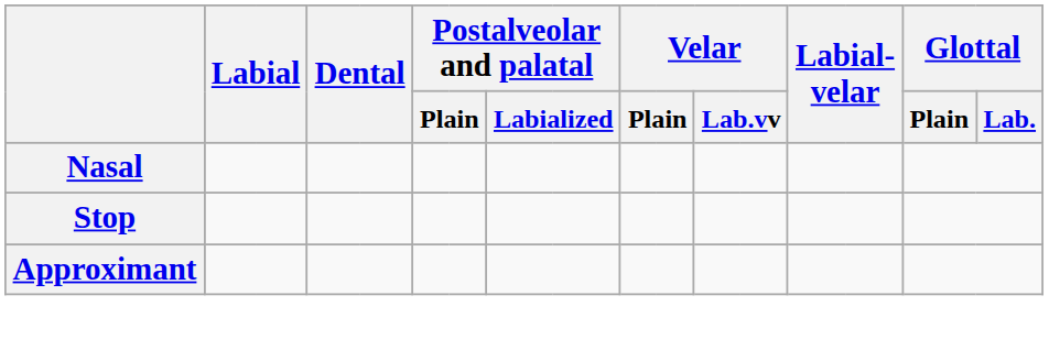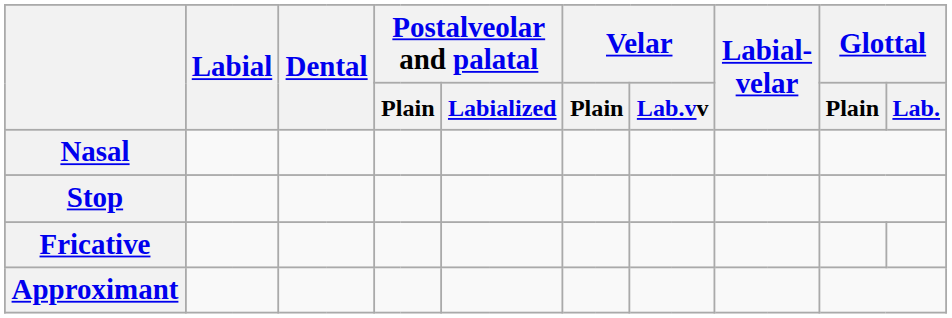 <table class="wikitable" style="text-align: center;" border="1">
 <tr>
 <th rowspan="2"> </th>
 <th colspan="2" rowspan="2"><a href='#'>Labial</a></th>
 <th colspan="2" rowspan="2"><a href='#'>Dental</a></th>
 <th colspan="4"><a href='#'>Postalveolar</a><br>and <a href='#'>palatal</a></th>
 <th colspan="4"><a href='#'>Velar</a></th>
 <th colspan="2" rowspan="2"><a href='#'>Labial-<br>velar</a></th>
 <th colspan="2"><a href='#'>Glottal</a></th>
 </tr>
 <tr>
 <th colspan="2"><small> Plain</small></th>
 <th colspan="2"><small> <a href='#'>Labialized</a></small></th>
 <th colspan="2"><small> Plain</small></th>
 <th colspan="2"><small> <a href='#'>Lab.v</a>v</small></th>
 <th><small> Plain</small></th>
 <th><small><a href='#'>Lab.</a></small></th>
 </tr>
 <tr>
 <th><a href='#'>Nasal</a></th>
 <td colspan="2"></td>
 <td colspan="2"></td>
 <td colspan="2"></td>
 <td colspan="2"> </td>
 <td colspan="2"></td>
 <td colspan="2"> </td>
 <td colspan="2"></td>
 <td colspan="2"> </td>
 </tr>
 <tr>
 <th><a href='#'>Stop</a></th>
 <td style="border-right-width: 0;"></td>
 <td style="border-left-width: 0;"></td>
 <td style="border-right-width: 0;"></td>
 <td style="border-left-width: 0;"></td>
 <td style="border-right-width: 0;"></td>
 <td style="border-left-width: 0;"></td>
 <td style="border-right-width: 0;"></td>
 <td style="border-left-width: 0;"></td>
 <td style="border-right-width: 0;"></td>
 <td style="border-left-width: 0;"></td>
 <td style="border-right-width: 0;"></td>
 <td style="border-left-width: 0;"></td>
 <td style="border-right-width: 0;"></td>
 <td style="border-left-width: 0;"></td>
 <td colspan="2"> </td>
 </tr>
 <tr>
+<th><a href='#'>Fricative</a></th>
+<td style="border-right-width: 0;"></td>
+<td style="border-left-width: 0;"></td>
+<td style="border-right-width: 0;"></td>
+<td style="border-left-width: 0;"></td>
+<td style="border-right-width: 0;"></td>
+<td style="border-left-width: 0;"> </td>
+<td style="border-right-width: 0;"></td>
+<td style="border-left-width: 0;"> </td>
+<td style="border-right-width: 0;"> </td>
+<td style="border-left-width: 0;"> </td>
+<td style="border-right-width: 0;"> </td>
+<td style="border-left-width: 0;"> </td>
+<td style="border-right-width: 0;"> </td>
+<td style="border-left-width: 0;"> </td>
+<td></td>
+<td></td>
+</tr>
+<tr>
 <th><a href='#'>Approximant</a></th>
 <td colspan="2"> </td>
 <td colspan="2"></td>
 <td colspan="2"></td>
 <td colspan="2"></td>
 <td colspan="2"> </td>
 <td colspan="2"> </td>
 <td colspan="2"></td>
 <td colspan="2"> </td>
 </tr>
 </table>
